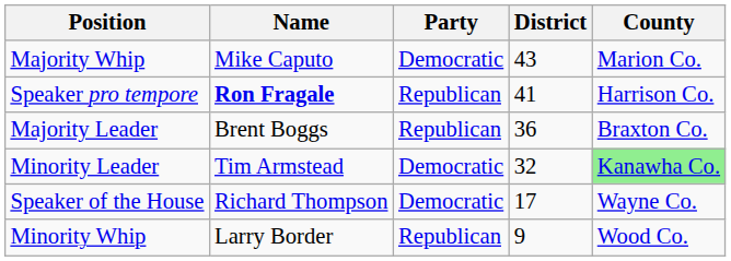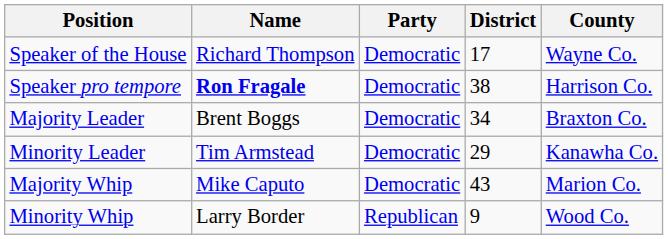 <table class=wikitable>
 <tr>
 <th>Position</th>
 <th>Name</th>
 <th>Party</th>
 <th>District</th>
 <th>County</th>
 </tr>
 <tr>
-<td><a href='#'>Majority Whip</a></td>
-<td><a href='#'>Mike Caputo</a></td>
+<td><a href='#'>Speaker of the House</a></td>
+<td><a href='#'>Richard Thompson</a></td>
 <td><a href='#'>Democratic</a></td>
-<td>43</td>
-<td><a href='#'>Marion Co.</a></td>
+<td>17</td>
+<td><a href='#'>Wayne Co.</a></td>
 </tr>
 <tr>
 <td><a href='#'>Speaker <em>pro tempore</em></a></td>
 <td><strong><a href='#'>Ron Fragale</a></strong></td>
-<td><a href='#'>Republican</a></td>
-<td>41</td>
+<td><a href='#'>Democratic</a></td>
+<td>38</td>
 <td><a href='#'>Harrison Co.</a></td>
 </tr>
 <tr>
 <td><a href='#'>Majority Leader</a></td>
 <td>Brent Boggs</td>
-<td><a href='#'>Republican</a></td>
-<td>36</td>
+<td><a href='#'>Democratic</a></td>
+<td>34</td>
 <td><a href='#'>Braxton Co.</a></td>
 </tr>
 <tr>
 <td><a href='#'>Minority Leader</a></td>
 <td><a href='#'>Tim Armstead</a></td>
 <td><a href='#'>Democratic</a></td>
-<td>32</td>
-<td style="background: lightgreen;"><a href='#'>Kanawha Co.</a></td>
+<td>29</td>
+<td><a href='#'>Kanawha Co.</a></td>
 </tr>
 <tr>
-<td><a href='#'>Speaker of the House</a></td>
-<td><a href='#'>Richard Thompson</a></td>
+<td><a href='#'>Majority Whip</a></td>
+<td><a href='#'>Mike Caputo</a></td>
 <td><a href='#'>Democratic</a></td>
-<td>17</td>
-<td><a href='#'>Wayne Co.</a></td>
+<td>43</td>
+<td><a href='#'>Marion Co.</a></td>
 </tr>
 <tr>
 <td><a href='#'>Minority Whip</a></td>
 <td>Larry Border</td>
 <td><a href='#'>Republican</a></td>
 <td>9</td>
 <td><a href='#'>Wood Co.</a></td>
 </tr>
 </table>
